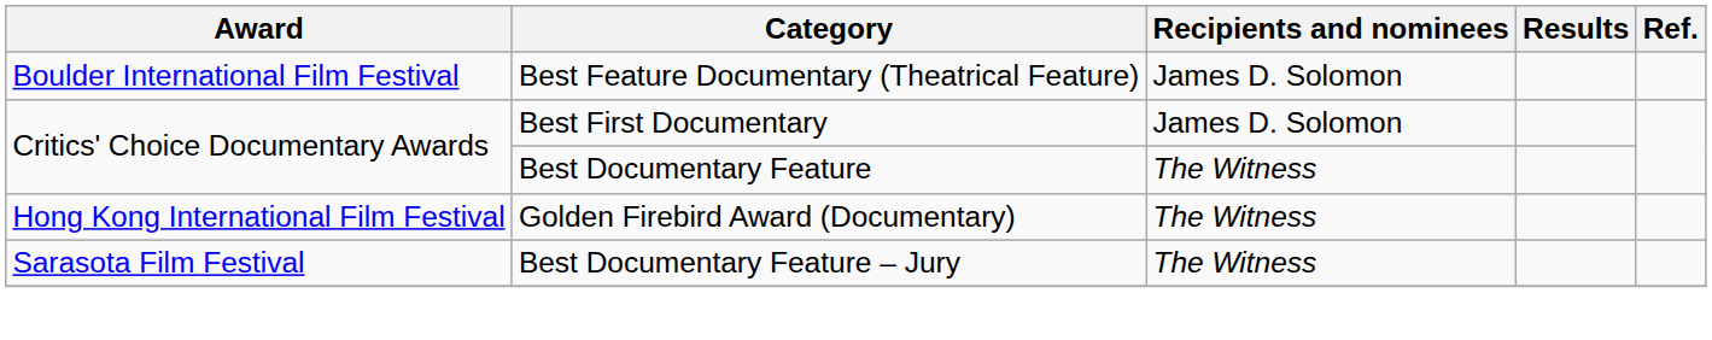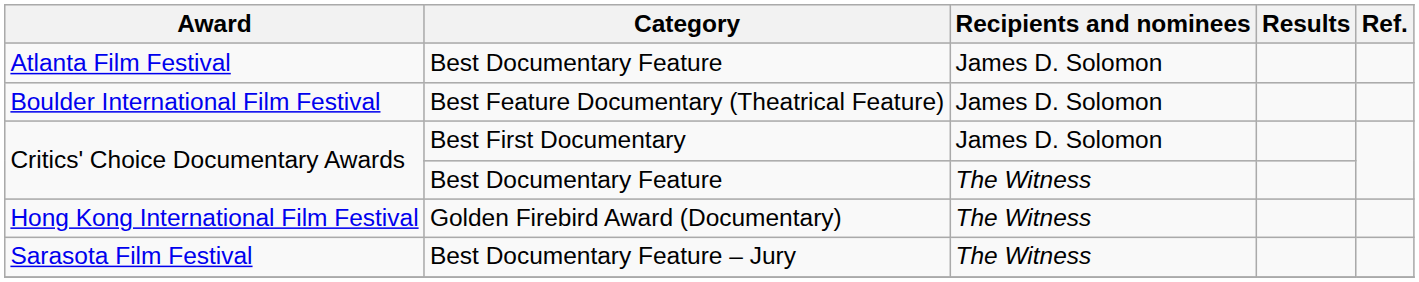 <table class="wikitable sortable">
 <tr>
 <th>Award</th>
 <th>Category</th>
 <th>Recipients and nominees</th>
 <th>Results</th>
 <th>Ref.</th>
+</tr>
+<tr>
+<td><a href='#'>Atlanta Film Festival</a></td>
+<td>Best Documentary Feature</td>
+<td>James D. Solomon</td>
+<td></td>
+<td></td>
 </tr>
 <tr>
 <td><a href='#'>Boulder International Film Festival</a></td>
 <td>Best Feature Documentary (Theatrical Feature)</td>
 <td>James D. Solomon</td>
 <td></td>
 <td></td>
 </tr>
 <tr>
 <td rowspan="2">Critics' Choice Documentary Awards</td>
 <td>Best First Documentary</td>
 <td>James D. Solomon</td>
 <td></td>
 <td rowspan=2></td>
 </tr>
 <tr>
 <td>Best Documentary Feature</td>
 <td><em>The Witness</em></td>
 <td></td>
 </tr>
 <tr>
 <td><a href='#'>Hong Kong International Film Festival</a></td>
 <td>Golden Firebird Award (Documentary)</td>
 <td><em>The Witness</em></td>
 <td></td>
 <td></td>
 </tr>
 <tr>
 <td><a href='#'>Sarasota Film Festival</a></td>
 <td>Best Documentary Feature – Jury</td>
 <td><em>The Witness</em></td>
 <td></td>
 <td></td>
 </tr>
 <tr>
 </tr>
 </table>
